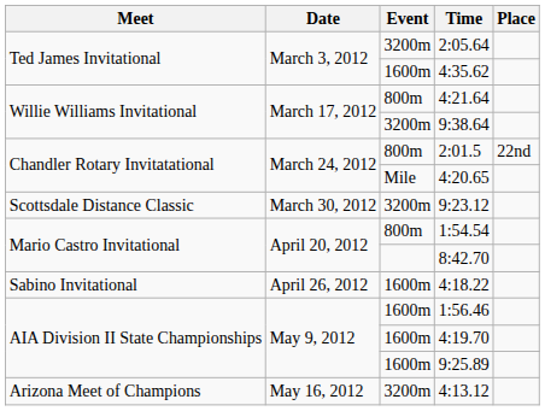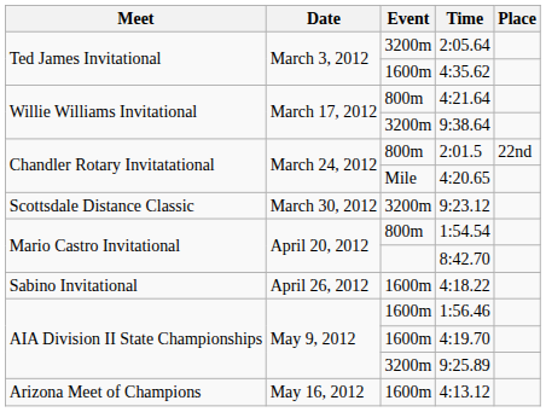 <table class="wikitable sortable">
 <tr>
 <th>Meet</th>
 <th>Date</th>
 <th>Event</th>
 <th>Time</th>
 <th>Place</th>
 </tr>
 <tr>
 <td rowspan="2">Ted James Invitational</td>
 <td rowspan="2">March 3, 2012</td>
 <td>3200m</td>
 <td>2:05.64</td>
 <td></td>
 </tr>
 <tr>
 <td>1600m</td>
 <td>4:35.62</td>
 <td></td>
 </tr>
 <tr>
 <td rowspan="2">Willie Williams Invitational</td>
 <td rowspan="2">March 17, 2012</td>
 <td>800m</td>
 <td>4:21.64</td>
 <td></td>
 </tr>
 <tr>
 <td>3200m</td>
 <td>9:38.64</td>
 <td></td>
 </tr>
 <tr>
 <td rowspan="2">Chandler Rotary Invitatational</td>
 <td rowspan="2">March 24, 2012</td>
 <td>800m</td>
 <td>2:01.5</td>
 <td>22nd</td>
 </tr>
 <tr>
 <td>Mile</td>
 <td>4:20.65</td>
 <td></td>
 </tr>
 <tr>
 <td>Scottsdale Distance Classic</td>
 <td>March 30, 2012</td>
 <td>3200m</td>
 <td>9:23.12</td>
 <td></td>
 </tr>
 <tr>
 <td rowspan="2">Mario Castro Invitational</td>
 <td rowspan="2">April 20, 2012</td>
 <td>800m</td>
 <td>1:54.54</td>
 <td></td>
 </tr>
 <tr>
 <td></td>
 <td>8:42.70</td>
 <td></td>
 </tr>
 <tr>
 <td>Sabino Invitational</td>
 <td>April 26, 2012</td>
 <td>1600m</td>
 <td>4:18.22</td>
 <td></td>
 </tr>
 <tr>
 <td rowspan="3">AIA Division II State Championships</td>
 <td rowspan="3">May 9, 2012</td>
 <td>1600m</td>
 <td>1:56.46</td>
 <td></td>
 </tr>
 <tr>
 <td>1600m</td>
 <td>4:19.70</td>
 <td></td>
 </tr>
 <tr>
-<td>1600m</td>
+<td>3200m</td>
 <td>9:25.89</td>
 <td></td>
 </tr>
 <tr>
 <td>Arizona Meet of Champions</td>
 <td>May 16, 2012</td>
-<td>3200m</td>
+<td>1600m</td>
 <td>4:13.12</td>
 <td></td>
 </tr>
 </table>
